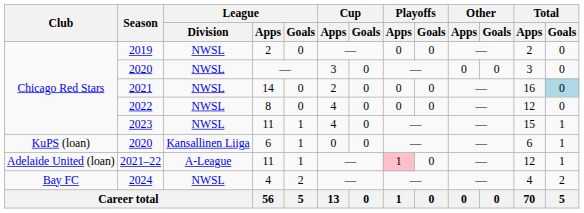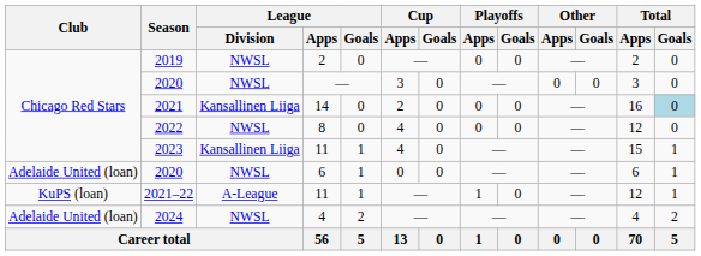 <table class="wikitable" style="text-align: center;">
 <tr>
 <th rowspan="2">Club</th>
 <th rowspan="2">Season</th>
 <th colspan="3">League</th>
 <th colspan="2">Cup</th>
 <th colspan="2">Playoffs</th>
 <th colspan="2">Other</th>
 <th colspan="2">Total</th>
 </tr>
 <tr>
 <th>Division</th>
 <th>Apps</th>
 <th>Goals</th>
 <th>Apps</th>
 <th>Goals</th>
 <th>Apps</th>
 <th>Goals</th>
 <th>Apps</th>
 <th>Goals</th>
 <th>Apps</th>
 <th>Goals</th>
 </tr>
 <tr>
 <td rowspan="5"><a href='#'>Chicago Red Stars</a></td>
 <td><a href='#'>2019</a></td>
 <td><a href='#'>NWSL</a></td>
 <td>2</td>
 <td>0</td>
 <td colspan="2">—</td>
 <td>0</td>
 <td>0</td>
 <td colspan="2">—</td>
 <td>2</td>
 <td>0</td>
 </tr>
 <tr>
 <td><a href='#'>2020</a></td>
 <td><a href='#'>NWSL</a></td>
 <td colspan="2">—</td>
 <td>3</td>
 <td>0</td>
 <td colspan="2">—</td>
 <td>0</td>
 <td>0</td>
 <td>3</td>
 <td>0</td>
 </tr>
 <tr>
 <td><a href='#'>2021</a></td>
-<td><a href='#'>NWSL</a></td>
+<td><a href='#'>Kansallinen Liiga</a></td>
 <td>14</td>
 <td>0</td>
 <td>2</td>
 <td>0</td>
 <td>0</td>
 <td>0</td>
 <td colspan="2">—</td>
 <td>16</td>
 <td style="background: lightblue;">0</td>
 </tr>
 <tr>
 <td><a href='#'>2022</a></td>
 <td><a href='#'>NWSL</a></td>
 <td>8</td>
 <td>0</td>
 <td>4</td>
 <td>0</td>
 <td>0</td>
 <td>0</td>
 <td colspan="2">—</td>
 <td>12</td>
 <td>0</td>
 </tr>
 <tr>
 <td><a href='#'>2023</a></td>
-<td><a href='#'>NWSL</a></td>
+<td><a href='#'>Kansallinen Liiga</a></td>
 <td>11</td>
 <td>1</td>
 <td>4</td>
 <td>0</td>
 <td colspan="2">—</td>
 <td colspan="2">—</td>
 <td>15</td>
 <td>1</td>
 </tr>
 <tr>
-<td><a href='#'>KuPS</a> (loan)</td>
+<td><a href='#'>Adelaide United</a> (loan)</td>
 <td><a href='#'>2020</a></td>
-<td><a href='#'>Kansallinen Liiga</a></td>
+<td><a href='#'>NWSL</a></td>
 <td>6</td>
 <td>1</td>
 <td>0</td>
 <td>0</td>
 <td colspan="2">—</td>
 <td colspan="2">—</td>
 <td>6</td>
 <td>1</td>
 </tr>
 <tr>
-<td><a href='#'>Adelaide United</a> (loan)</td>
+<td><a href='#'>KuPS</a> (loan)</td>
 <td><a href='#'>2021–22</a></td>
 <td><a href='#'>A-League</a></td>
 <td>11</td>
 <td>1</td>
 <td colspan="2">—</td>
-<td style="background: pink;">1</td>
+<td>1</td>
 <td>0</td>
 <td colspan="2">—</td>
 <td>12</td>
 <td>1</td>
 </tr>
 <tr>
-<td><a href='#'>Bay FC</a></td>
+<td><a href='#'>Adelaide United</a> (loan)</td>
 <td><a href='#'>2024</a></td>
 <td><a href='#'>NWSL</a></td>
 <td>4</td>
 <td>2</td>
 <td colspan="2">—</td>
 <td colspan="2">—</td>
 <td colspan="2">—</td>
 <td>4</td>
 <td>2</td>
 </tr>
 <tr>
 <th colspan="3">Career total</th>
 <th>56</th>
 <th>5</th>
 <th>13</th>
 <th>0</th>
 <th>1</th>
 <th>0</th>
 <th>0</th>
 <th>0</th>
 <th>70</th>
 <th>5</th>
 </tr>
 </table>
